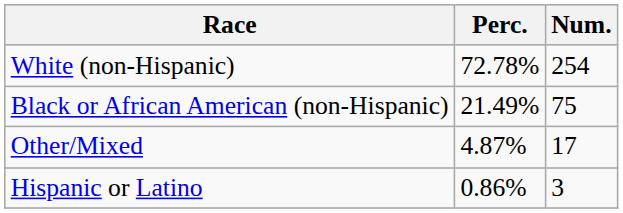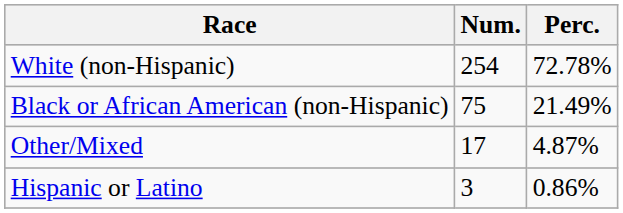 <table class="wikitable">
 <tr>
 <th>Race</th>
+<th>Num.</th>
 <th>Perc.</th>
-<th>Num.</th>
 </tr>
 <tr>
 <td><a href='#'>White</a> (non-Hispanic)</td>
+<td>254</td>
 <td>72.78%</td>
-<td>254</td>
 </tr>
 <tr>
 <td><a href='#'>Black or African American</a> (non-Hispanic)</td>
+<td>75</td>
 <td>21.49%</td>
-<td>75</td>
 </tr>
 <tr>
 <td><a href='#'>Other/Mixed</a></td>
+<td>17</td>
 <td>4.87%</td>
-<td>17</td>
 </tr>
 <tr>
 <td><a href='#'>Hispanic</a> or <a href='#'>Latino</a></td>
+<td>3</td>
 <td>0.86%</td>
-<td>3</td>
 </tr>
 </table>
